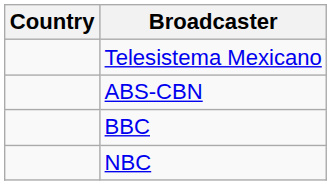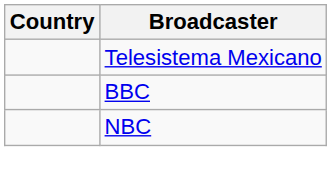 <table class="wikitable">
 <tr>
 <th align=center>Country</th>
 <th align=center>Broadcaster</th>
 </tr>
 <tr>
 <td></td>
 <td><a href='#'>Telesistema Mexicano</a></td>
 </tr>
 <tr>
 <td></td>
-<td><a href='#'>ABS-CBN</a></td>
-</tr>
-<tr>
-<td></td>
 <td><a href='#'>BBC</a></td>
 </tr>
 <tr>
 <td></td>
 <td><a href='#'>NBC</a></td>
 </tr>
 </table>
